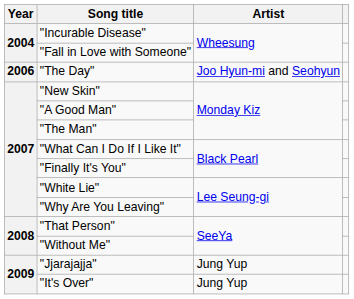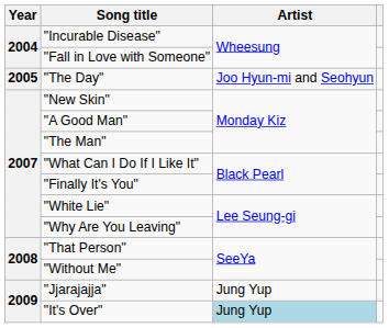 <table class="wikitable plainrowheaders sortable">
 <tr>
 <th scope="col">Year</th>
 <th scope="col">Song title</th>
 <th scope="col">Artist</th>
 <th scope="col" class="unsortable"></th>
 </tr>
 <tr>
 <th scope="row" rowspan="2">2004</th>
 <td>"Incurable Disease"</td>
 <td rowspan="2"><a href='#'>Wheesung</a></td>
 <td style="text-align:center"></td>
 </tr>
 <tr>
 <td>"Fall in Love with Someone"</td>
 <td style="text-align:center"></td>
 </tr>
 <tr>
-<th scope="row">2006</th>
+<th scope="row">2005</th>
 <td>"The Day"</td>
 <td><a href='#'>Joo Hyun-mi</a> and <a href='#'>Seohyun</a></td>
 <td style="text-align:center"></td>
 </tr>
 <tr>
 <th scope="row" rowspan="7">2007</th>
 <td>"New Skin"</td>
 <td rowspan="3"><a href='#'>Monday Kiz</a></td>
 <td style="text-align:center"></td>
 </tr>
 <tr>
 <td>"A Good Man"</td>
 <td style="text-align:center"></td>
 </tr>
 <tr>
 <td>"The Man"</td>
 <td style="text-align:center"></td>
 </tr>
 <tr>
 <td>"What Can I Do If I Like It"</td>
 <td rowspan="2"><a href='#'>Black Pearl</a></td>
 <td style="text-align:center"></td>
 </tr>
 <tr>
 <td>"Finally It's You"</td>
 <td style="text-align:center"></td>
 </tr>
 <tr>
 <td>"White Lie"</td>
 <td rowspan="2"><a href='#'>Lee Seung-gi</a></td>
 <td style="text-align:center"></td>
 </tr>
 <tr>
 <td>"Why Are You Leaving"</td>
 <td style="text-align:center"></td>
 </tr>
 <tr>
 <th scope="row" rowspan="2">2008</th>
 <td>"That Person"</td>
 <td rowspan="2"><a href='#'>SeeYa</a></td>
 <td style="text-align:center"></td>
 </tr>
 <tr>
 <td>"Without Me"</td>
 <td style="text-align:center"></td>
 </tr>
 <tr>
 <th scope="row" rowspan="2">2009</th>
 <td>"Jjarajajja"</td>
 <td>Jung Yup</td>
 <td style="text-align:center"></td>
 </tr>
 <tr>
 <td>"It's Over"</td>
-<td>Jung Yup</td>
+<td style="background: lightblue;">Jung Yup</td>
 <td style="text-align:center"></td>
 </tr>
 </table>
